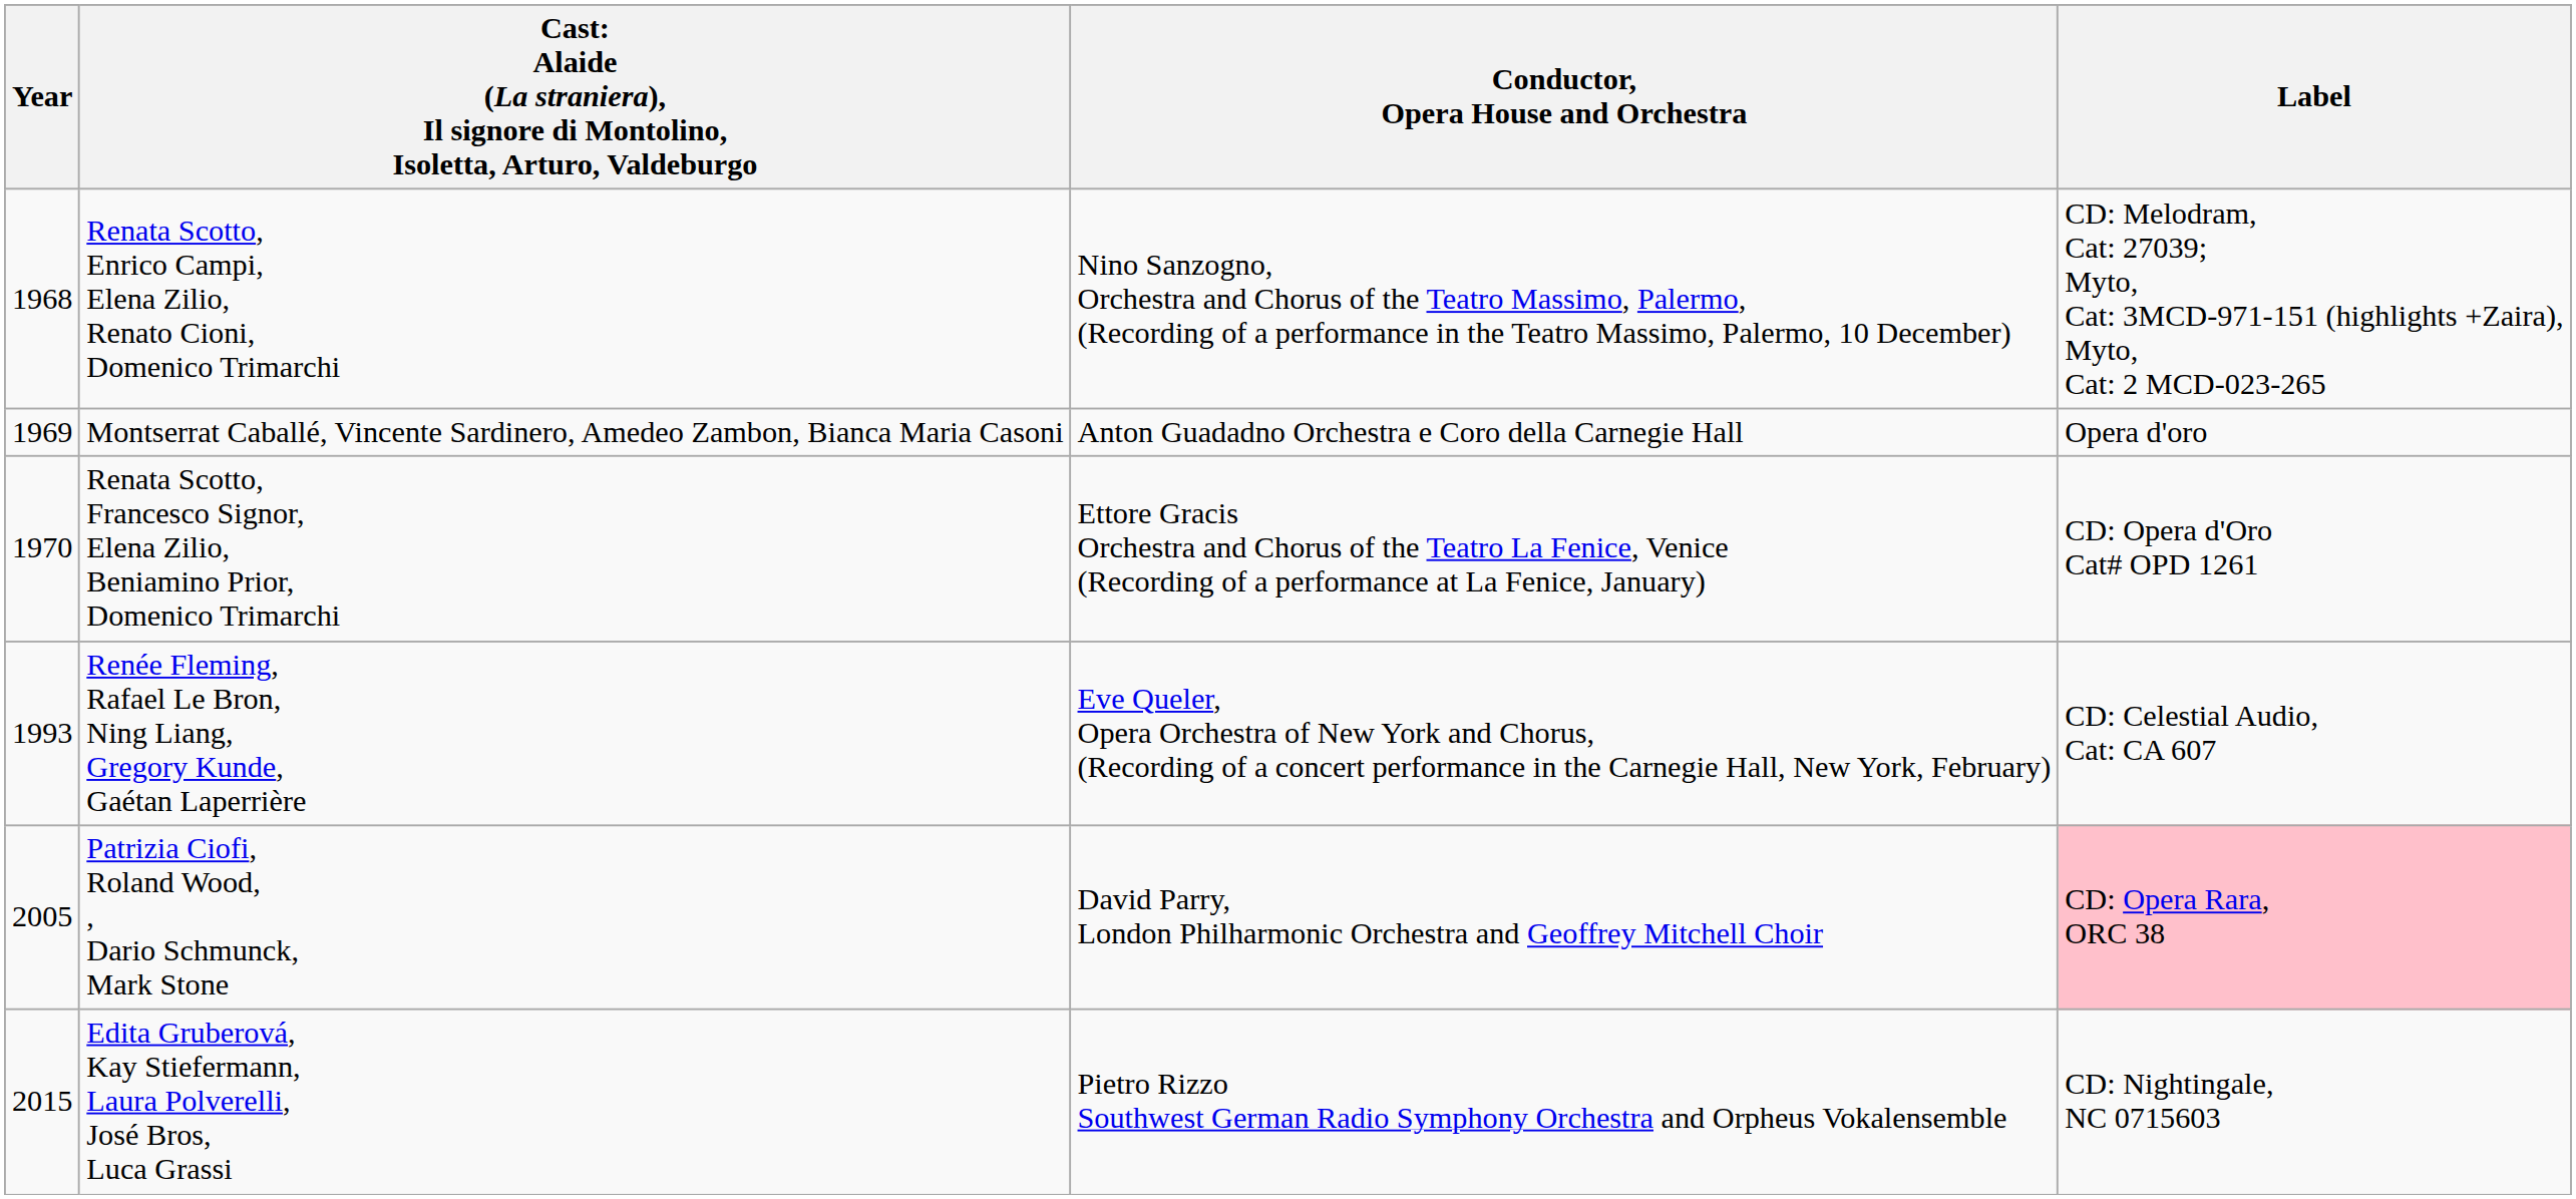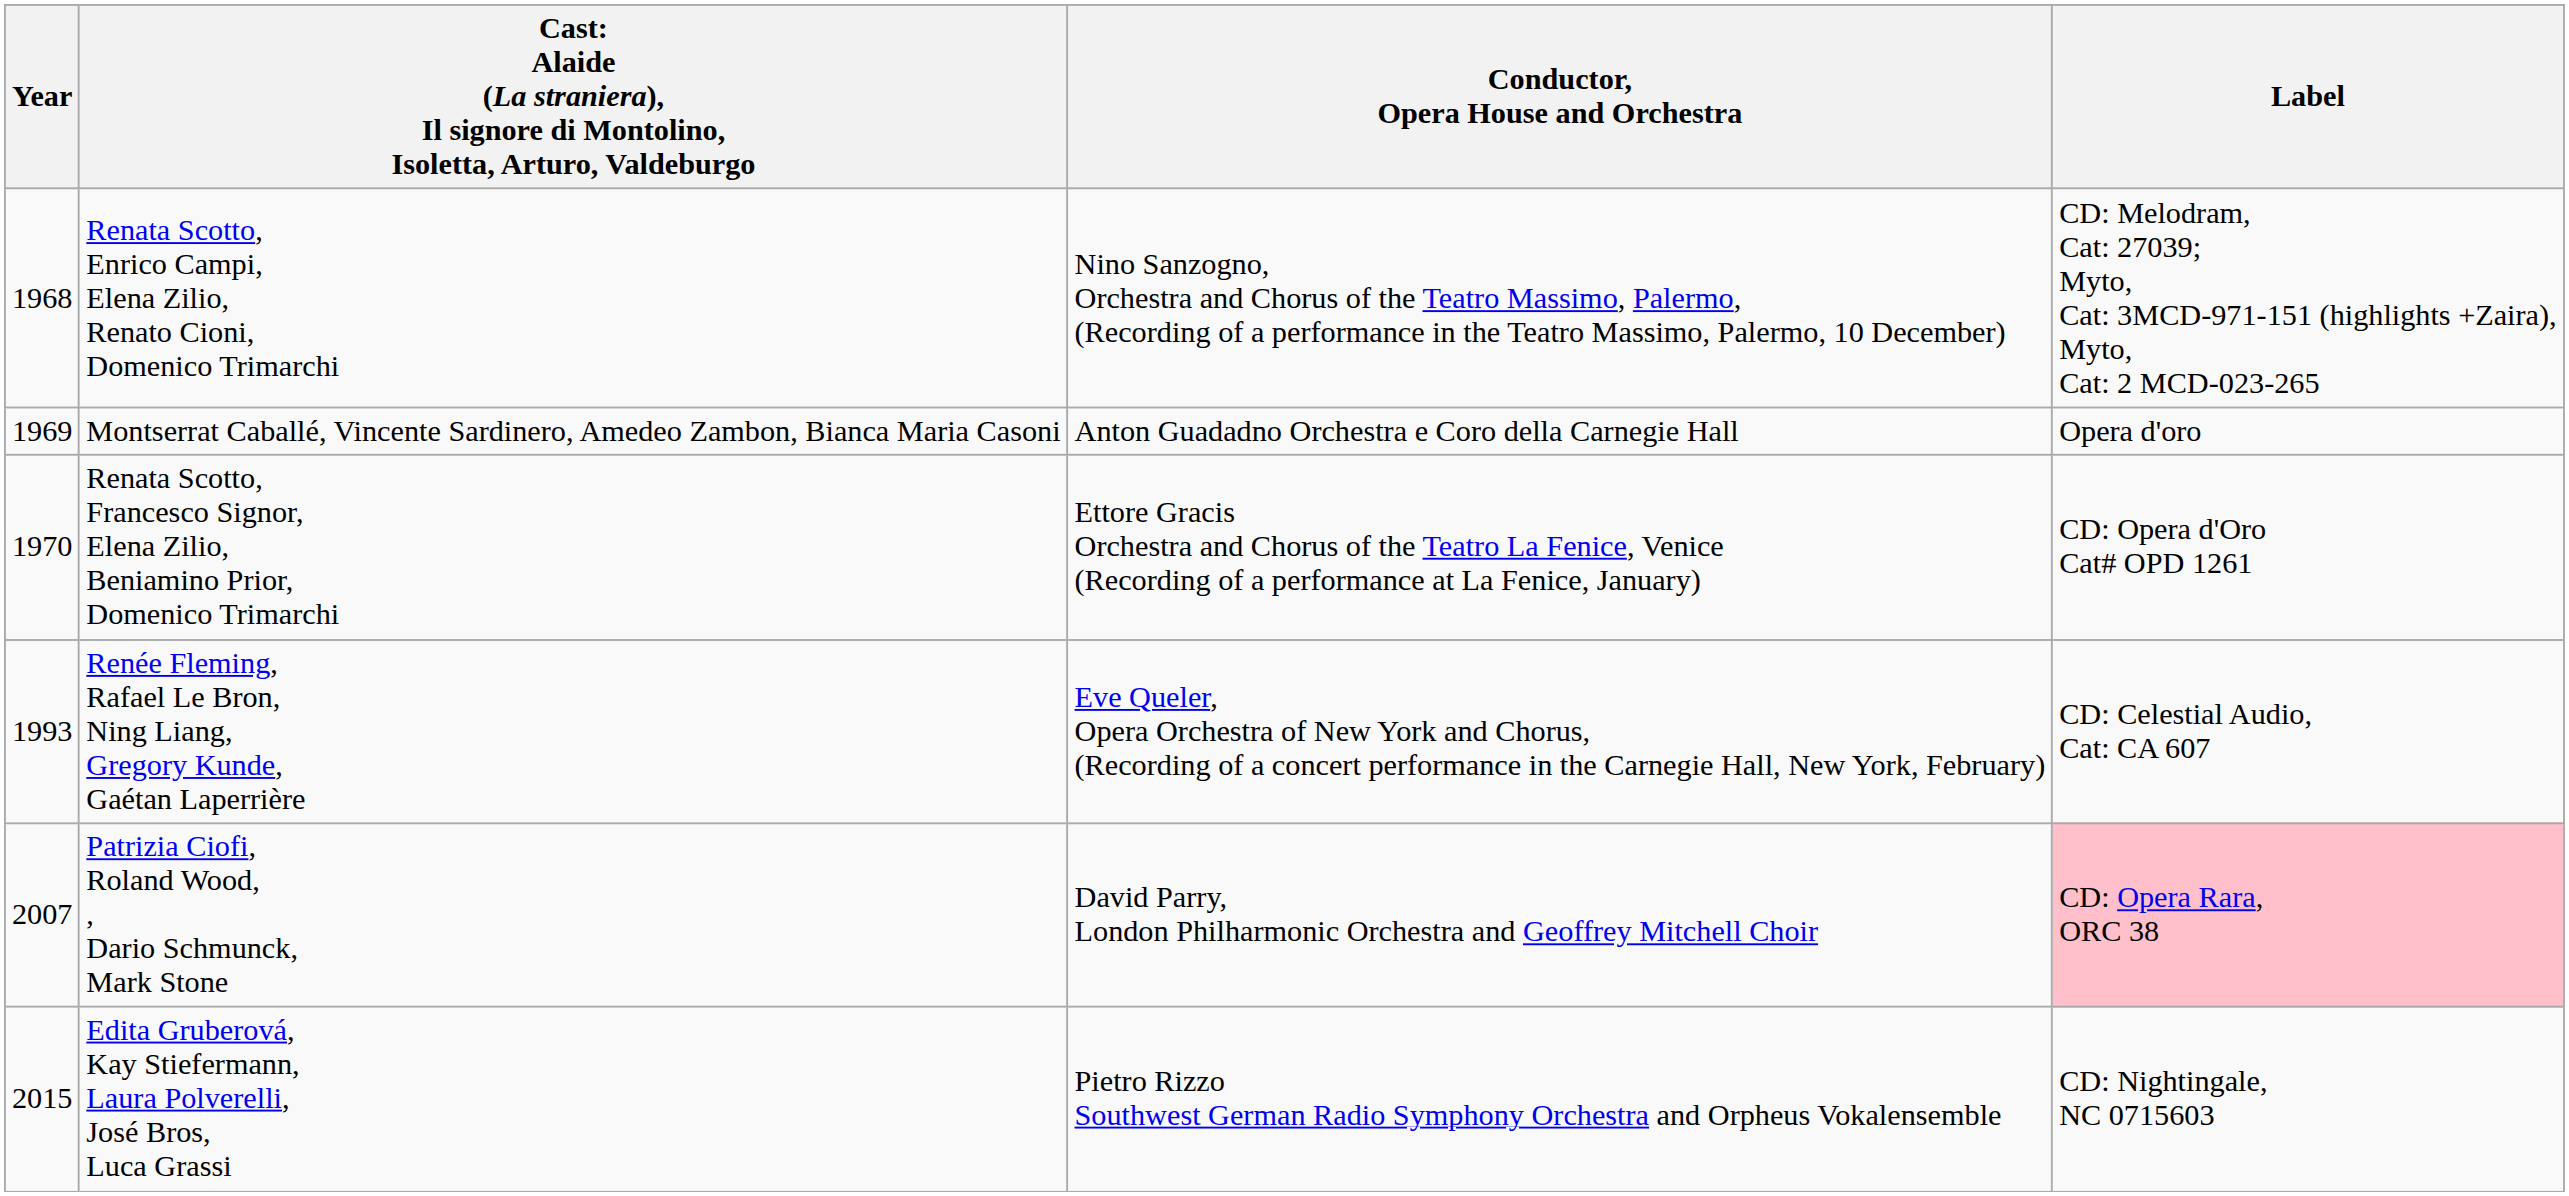 <table class="wikitable">
 <tr>
 <th>Year</th>
 <th>Cast:<br>Alaide<br>(<em>La straniera</em>),<br>Il signore di Montolino,<br>Isoletta, Arturo, Valdeburgo</th>
 <th>Conductor,<br>Opera House and Orchestra</th>
 <th>Label</th>
 </tr>
 <tr>
 <td>1968</td>
 <td><a href='#'>Renata Scotto</a>,<br>Enrico Campi,<br>Elena Zilio,<br>Renato Cioni,<br>Domenico Trimarchi</td>
 <td>Nino Sanzogno,<br>Orchestra and Chorus of the <a href='#'>Teatro Massimo</a>, <a href='#'>Palermo</a>,<br>(Recording of a performance in the Teatro Massimo, Palermo, 10 December)</td>
 <td>CD: Melodram,<br>Cat: 27039;<br>Myto,<br>Cat: 3MCD-971-151 (highlights +Zaira),<br>Myto,<br>Cat: 2 MCD-023-265</td>
 </tr>
 <tr>
 <td>1969</td>
 <td>Montserrat Caballé, Vincente Sardinero, Amedeo Zambon, Bianca Maria Casoni</td>
 <td>Anton Guadadno Orchestra e Coro della Carnegie Hall</td>
 <td>Opera d'oro</td>
 </tr>
 <tr>
 <td>1970</td>
 <td>Renata Scotto,<br>Francesco Signor,<br>Elena Zilio,<br>Beniamino Prior,<br>Domenico Trimarchi</td>
 <td>Ettore Gracis<br>Orchestra and Chorus of the <a href='#'>Teatro La Fenice</a>, Venice<br>(Recording of a performance at La Fenice, January)</td>
 <td>CD: Opera d'Oro<br>Cat# OPD 1261</td>
 </tr>
 <tr>
 <td>1993</td>
 <td><a href='#'>Renée Fleming</a>,<br>Rafael Le Bron,<br>Ning Liang,<br><a href='#'>Gregory Kunde</a>,<br>Gaétan Laperrière</td>
 <td><a href='#'>Eve Queler</a>,<br>Opera Orchestra of New York and Chorus,<br>(Recording of a concert performance in the Carnegie Hall, New York,  February)</td>
 <td>CD: Celestial Audio,<br>Cat: CA 607</td>
 </tr>
 <tr>
-<td>2005</td>
+<td>2007</td>
 <td><a href='#'>Patrizia Ciofi</a>,<br>Roland Wood,<br>,<br>Dario Schmunck,<br>Mark Stone</td>
 <td David Parry (condictor)>David Parry,<br>London Philharmonic Orchestra and <a href='#'>Geoffrey Mitchell Choir</a></td>
 <td style="background: pink;">CD: <a href='#'>Opera Rara</a>,<br>ORC 38</td>
 </tr>
 <tr>
 <td>2015</td>
 <td><a href='#'>Edita Gruberová</a>,<br> Kay Stiefermann,<br> <a href='#'>Laura Polverelli</a>,<br>  José Bros,<br> Luca Grassi</td>
 <td>Pietro Rizzo<br><a href='#'>Southwest German Radio Symphony Orchestra</a> and Orpheus Vokalensemble</td>
 <td>CD: Nightingale,<br>NC 0715603</td>
 </tr>
 </table>
